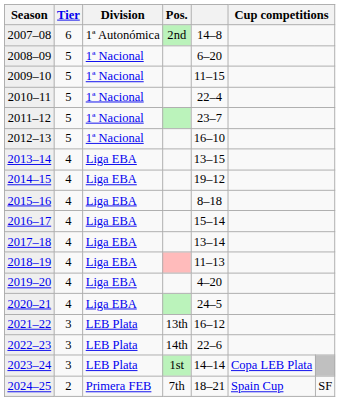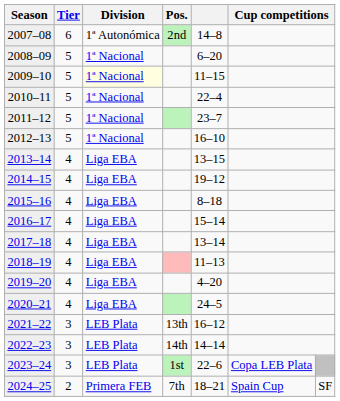 <table class="wikitable" style="font-size:85%; text-align:center">
 <tr>
 <th>Season</th>
 <th><a href='#'>Tier</a></th>
 <th>Division</th>
 <th>Pos.</th>
 <th></th>
 <th colspan="2">Cup competitions</th>
 </tr>
 <tr>
 <td style="background-color:#efefef">2007–08</td>
 <td>6</td>
 <td style="text-align:left">1ª Autonómica</td>
 <td style="background-color:#BBF3BB">2nd</td>
 <td>14–8</td>
 <td colspan="2"></td>
 </tr>
 <tr>
 <td style="background-color:#efefef">2008–09</td>
 <td>5</td>
 <td style="text-align:left"><a href='#'>1ª Nacional</a></td>
 <td></td>
 <td>6–20</td>
 <td colspan="2"></td>
 </tr>
 <tr>
 <td style="background-color:#efefef">2009–10</td>
 <td>5</td>
-<td style="text-align:left"><a href='#'>1ª Nacional</a></td>
+<td style="background: lightyellow; text-align:left"><a href='#'>1ª Nacional</a></td>
 <td></td>
 <td>11–15</td>
 <td colspan="2"></td>
 </tr>
 <tr>
 <td style="background-color:#efefef">2010–11</td>
 <td>5</td>
 <td style="text-align:left"><a href='#'>1ª Nacional</a></td>
 <td></td>
 <td>22–4</td>
 <td colspan="2"></td>
 </tr>
 <tr>
 <td style="background-color:#efefef">2011–12</td>
 <td>5</td>
 <td style="text-align:left"><a href='#'>1ª Nacional</a></td>
 <td style="background-color:#BBF3BB"></td>
 <td>23–7</td>
 <td colspan="2"></td>
 </tr>
 <tr>
 <td style="background-color:#efefef">2012–13</td>
 <td>5</td>
 <td style="text-align:left"><a href='#'>1ª Nacional</a></td>
 <td></td>
 <td>16–10</td>
 <td colspan="2"></td>
 </tr>
 <tr>
 <td style="background-color:#efefef"><a href='#'>2013–14</a></td>
 <td>4</td>
 <td style="text-align:left"><a href='#'>Liga EBA</a></td>
 <td></td>
 <td>13–15</td>
 <td colspan="2"></td>
 </tr>
 <tr>
 <td style="background-color:#efefef"><a href='#'>2014–15</a></td>
 <td>4</td>
 <td style="text-align:left"><a href='#'>Liga EBA</a></td>
 <td></td>
 <td>19–12</td>
 <td colspan="2"></td>
 </tr>
 <tr>
 <td style="background-color:#efefef"><a href='#'>2015–16</a></td>
 <td>4</td>
 <td style="text-align:left"><a href='#'>Liga EBA</a></td>
 <td></td>
 <td>8–18</td>
 <td colspan="2"></td>
 </tr>
 <tr>
 <td style="background-color:#efefef"><a href='#'>2016–17</a></td>
 <td>4</td>
 <td style="text-align:left"><a href='#'>Liga EBA</a></td>
 <td></td>
 <td>15–14</td>
 <td colspan="2"></td>
 </tr>
 <tr>
 <td style="background-color:#efefef"><a href='#'>2017–18</a></td>
 <td>4</td>
 <td style="text-align:left"><a href='#'>Liga EBA</a></td>
 <td></td>
 <td>13–14</td>
 <td colspan="2"></td>
 </tr>
 <tr>
 <td style="background-color:#efefef"><a href='#'>2018–19</a></td>
 <td>4</td>
 <td style="text-align:left"><a href='#'>Liga EBA</a></td>
 <td style="background-color:#FFBBBB"></td>
 <td>11–13</td>
 <td colspan="2"></td>
 </tr>
 <tr>
 <td style="background-color:#efefef"><a href='#'>2019–20</a></td>
 <td>4</td>
 <td style="text-align:left"><a href='#'>Liga EBA</a></td>
 <td></td>
 <td>4–20</td>
 <td colspan="2"></td>
 </tr>
 <tr>
 <td style="background-color:#efefef"><a href='#'>2020–21</a></td>
 <td>4</td>
 <td style="text-align:left"><a href='#'>Liga EBA</a></td>
 <td style="background-color:#BBF3BB"></td>
 <td>24–5</td>
 <td colspan="2"></td>
 </tr>
 <tr>
 <td style="background-color:#efefef"><a href='#'>2021–22</a></td>
 <td>3</td>
 <td style="text-align:left"><a href='#'>LEB Plata</a></td>
 <td>13th</td>
 <td>16–12</td>
 <td colspan="2"></td>
 </tr>
 <tr>
 <td style="background-color:#efefef"><a href='#'>2022–23</a></td>
 <td>3</td>
 <td style="text-align:left"><a href='#'>LEB Plata</a></td>
 <td>14th</td>
-<td>22–6</td>
+<td>14–14</td>
 <td colspan="2"></td>
 </tr>
 <tr>
 <td style="background-color:#efefef"><a href='#'>2023–24</a></td>
 <td>3</td>
 <td style="text-align:left"><a href='#'>LEB Plata</a></td>
 <td style="background-color:#BBF3BB">1st</td>
-<td>14–14</td>
+<td>22–6</td>
 <td style="text-align:left"><a href='#'>Copa LEB Plata</a></td>
 <td style="background-color:#C0C0C0"></td>
 </tr>
 <tr>
 <td style="background-color:#efefef"><a href='#'>2024–25</a></td>
 <td>2</td>
 <td style="text-align:left"><a href='#'>Primera FEB</a></td>
 <td>7th</td>
 <td>18–21</td>
 <td style="text-align:left"><a href='#'>Spain Cup</a></td>
 <td>SF</td>
 </tr>
 </table>
